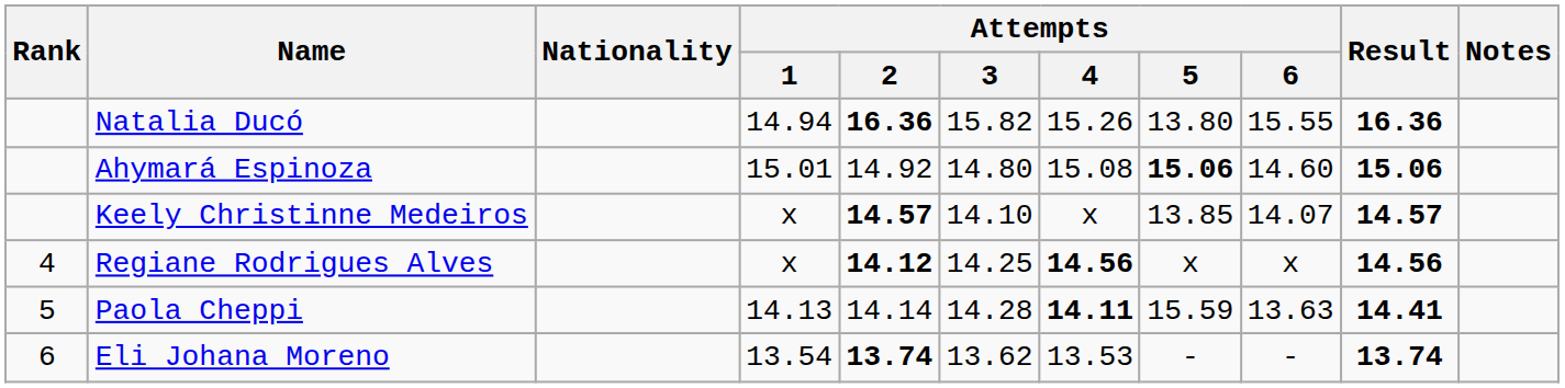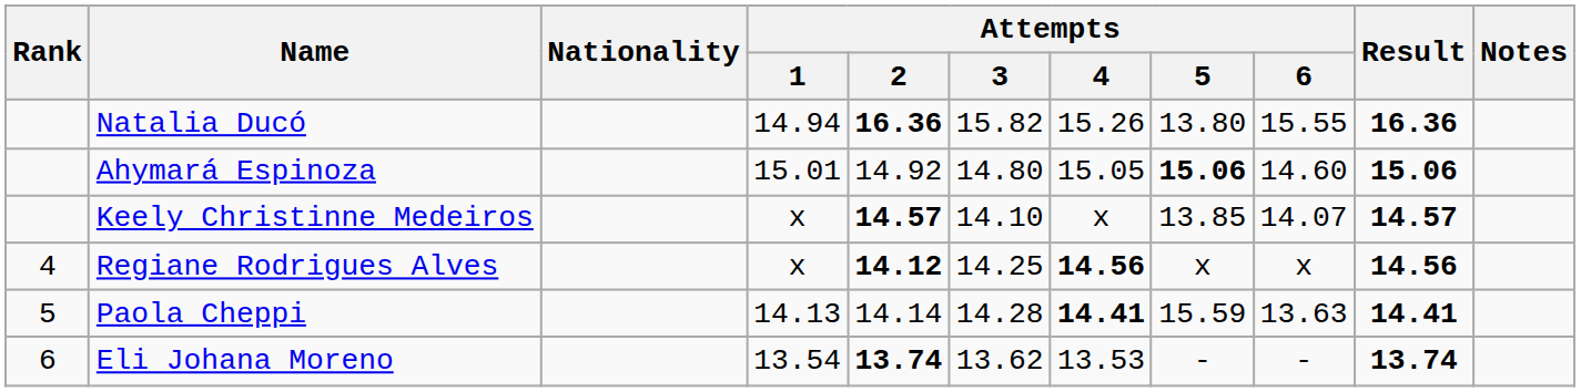 <table class="wikitable sortable" style="text-align:center">
 <tr>
 <th rowspan=2>Rank</th>
 <th rowspan=2>Name</th>
 <th rowspan=2>Nationality</th>
 <th colspan=6>Attempts</th>
 <th rowspan=2>Result</th>
 <th rowspan=2>Notes</th>
 </tr>
 <tr>
 <th>1</th>
 <th>2</th>
 <th>3</th>
 <th>4</th>
 <th>5</th>
 <th>6</th>
 </tr>
 <tr>
 <td align=center></td>
 <td align=left><a href='#'>Natalia Ducó</a></td>
 <td align=left></td>
 <td>14.94</td>
 <td><strong>16.36</strong></td>
 <td>15.82</td>
 <td>15.26</td>
 <td>13.80</td>
 <td>15.55</td>
 <td><strong>16.36</strong></td>
 <td></td>
 </tr>
 <tr>
 <td align=center></td>
 <td align=left><a href='#'>Ahymará Espinoza</a></td>
 <td align=left></td>
 <td>15.01</td>
 <td>14.92</td>
 <td>14.80</td>
-<td>15.08</td>
+<td>15.05</td>
 <td><strong>15.06</strong></td>
 <td>14.60</td>
 <td><strong>15.06</strong></td>
 <td></td>
 </tr>
 <tr>
 <td align=center></td>
 <td align=left><a href='#'>Keely Christinne Medeiros</a></td>
 <td align=left></td>
 <td>x</td>
 <td><strong>14.57</strong></td>
 <td>14.10</td>
 <td>x</td>
 <td>13.85</td>
 <td>14.07</td>
 <td><strong>14.57</strong></td>
 <td></td>
 </tr>
 <tr>
 <td align=center>4</td>
 <td align=left><a href='#'>Regiane Rodrigues Alves</a></td>
 <td align=left></td>
 <td>x</td>
 <td><strong>14.12</strong></td>
 <td>14.25</td>
 <td><strong>14.56</strong></td>
 <td>x</td>
 <td>x</td>
 <td><strong>14.56</strong></td>
 <td></td>
 </tr>
 <tr>
 <td align=center>5</td>
 <td align=left><a href='#'>Paola Cheppi</a></td>
 <td align=left></td>
 <td>14.13</td>
 <td>14.14</td>
 <td>14.28</td>
-<td><strong>14.11</strong></td>
+<td><strong>14.41</strong></td>
 <td>15.59</td>
 <td>13.63</td>
 <td><strong>14.41</strong></td>
 <td></td>
 </tr>
 <tr>
 <td align=center>6</td>
 <td align=left><a href='#'>Eli Johana Moreno</a></td>
 <td align=left></td>
 <td>13.54</td>
 <td><strong>13.74</strong></td>
 <td>13.62</td>
 <td>13.53</td>
 <td>-</td>
 <td>-</td>
 <td><strong>13.74</strong></td>
 <td></td>
 </tr>
 </table>
